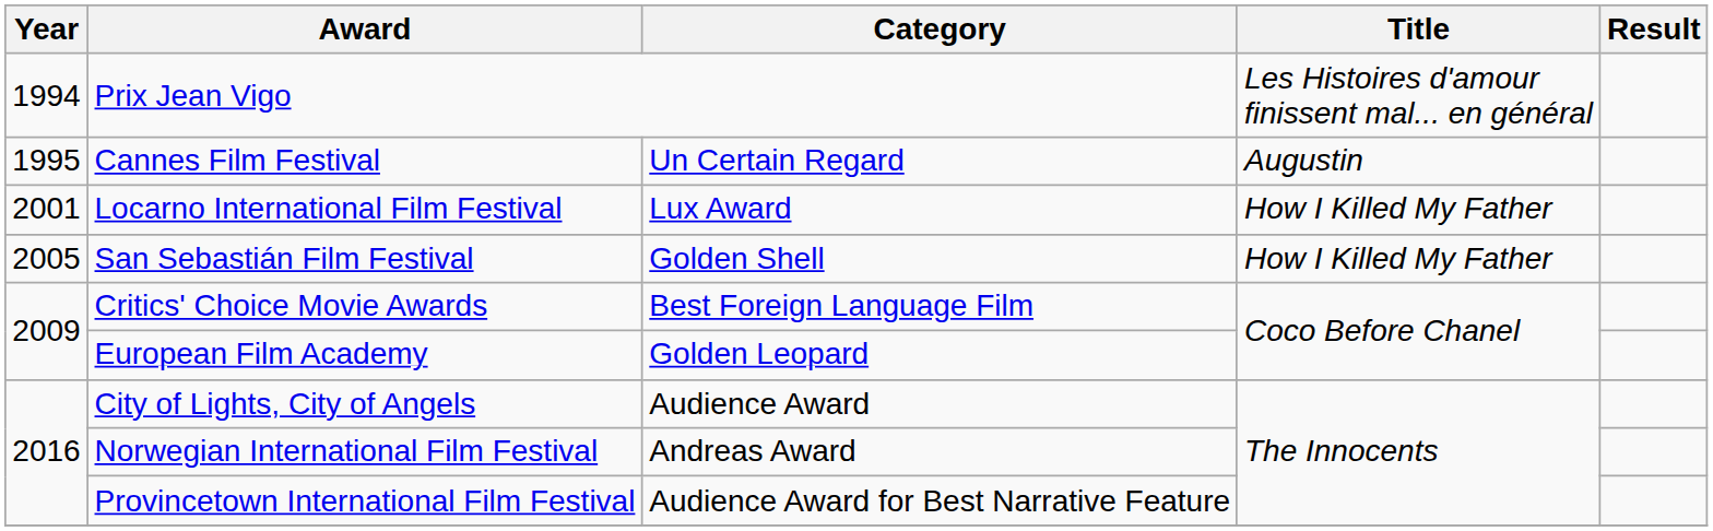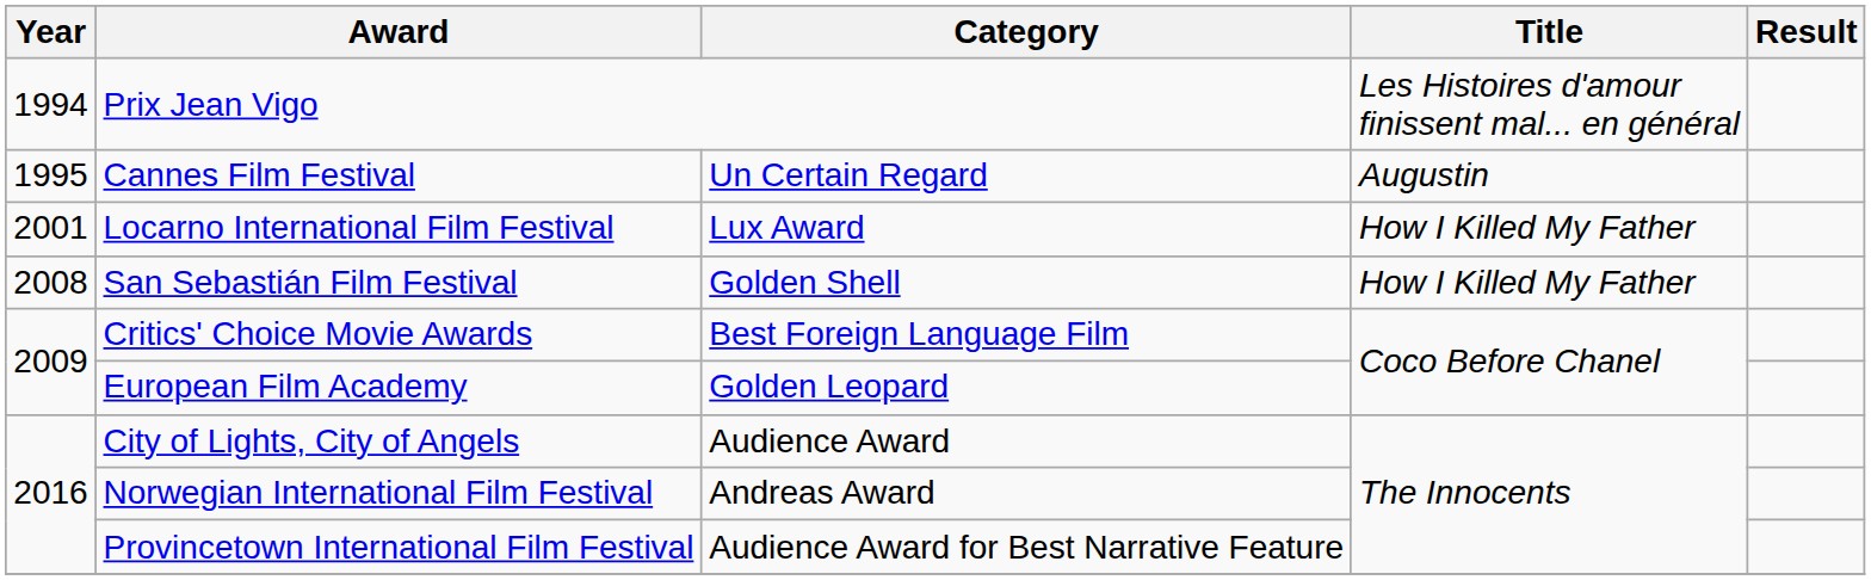 <table class="wikitable">
 <tr>
 <th>Year</th>
 <th>Award</th>
 <th>Category</th>
 <th>Title</th>
 <th>Result</th>
 </tr>
 <tr>
 <td>1994</td>
 <td colspan=2><a href='#'>Prix Jean Vigo</a></td>
 <td><em>Les Histoires d'amour<br>finissent mal... en général</em></td>
 <td></td>
 </tr>
 <tr>
 <td>1995</td>
 <td><a href='#'>Cannes Film Festival</a></td>
 <td><a href='#'>Un Certain Regard</a></td>
 <td><em>Augustin</em></td>
 <td></td>
 </tr>
 <tr>
 <td>2001</td>
 <td><a href='#'>Locarno International Film Festival</a></td>
 <td><a href='#'>Lux Award</a></td>
 <td><em>How I Killed My Father</em></td>
 <td></td>
 </tr>
 <tr>
-<td>2005</td>
+<td>2008</td>
 <td><a href='#'>San Sebastián Film Festival</a></td>
 <td><a href='#'>Golden Shell</a></td>
 <td><em>How I Killed My Father</em></td>
 <td></td>
 </tr>
 <tr>
 <td rowspan=2>2009</td>
 <td><a href='#'>Critics' Choice Movie Awards</a></td>
 <td><a href='#'>Best Foreign Language Film</a></td>
 <td rowspan=2><em>Coco Before Chanel</em></td>
 <td></td>
 </tr>
 <tr>
 <td><a href='#'>European Film Academy</a></td>
 <td><a href='#'>Golden Leopard</a></td>
 <td></td>
 </tr>
 <tr>
 <td rowspan=3>2016</td>
 <td><a href='#'>City of Lights, City of Angels</a></td>
 <td>Audience Award</td>
 <td rowspan=3><em>The Innocents</em></td>
 <td></td>
 </tr>
 <tr>
 <td><a href='#'>Norwegian International Film Festival</a></td>
 <td>Andreas Award</td>
 <td></td>
 </tr>
 <tr>
 <td><a href='#'>Provincetown International Film Festival</a></td>
 <td>Audience Award for Best Narrative Feature</td>
 <td></td>
 </tr>
 <tr>
 </tr>
 </table>
